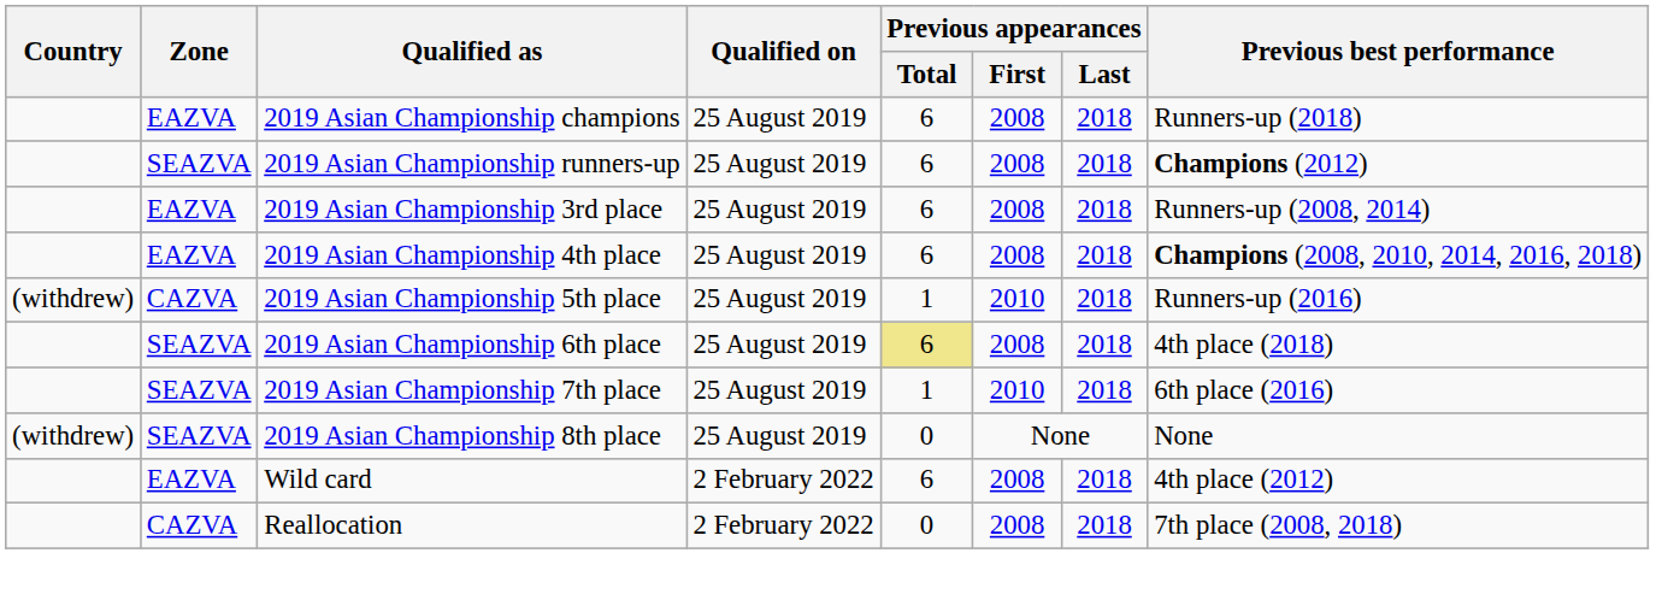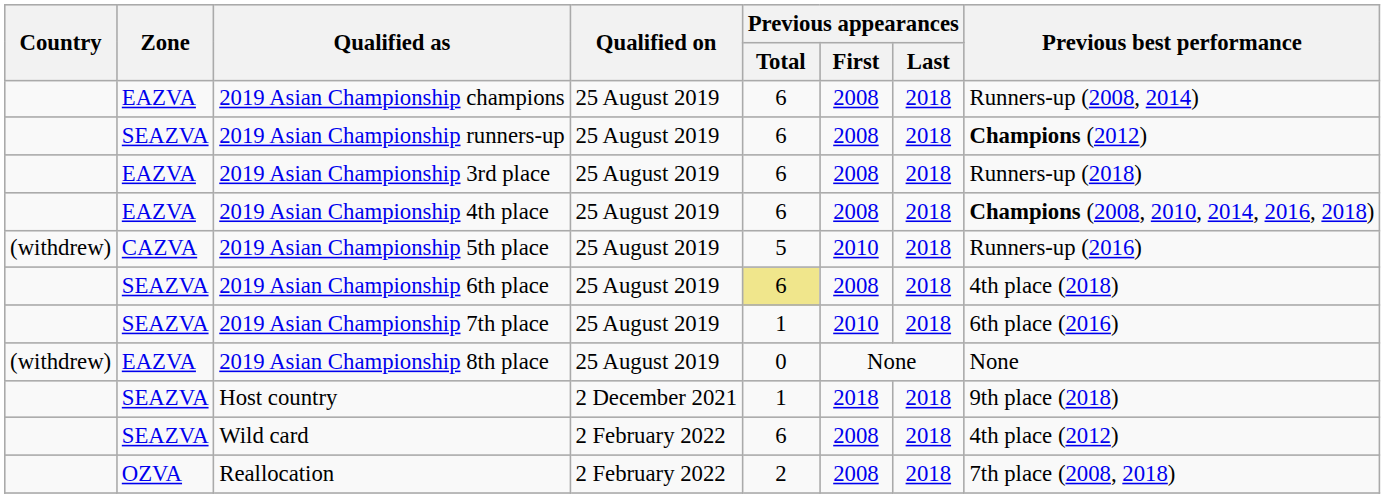 <table class="wikitable sortable" style="font-size:90%">
 <tr>
 <th rowspan=2>Country</th>
 <th rowspan=2>Zone</th>
 <th rowspan=2>Qualified as</th>
 <th rowspan=2>Qualified on</th>
 <th colspan=3>Previous appearances</th>
 <th rowspan=2>Previous best performance</th>
 </tr>
 <tr>
 <th>Total</th>
 <th>First</th>
 <th>Last</th>
 </tr>
 <tr>
 <td></td>
 <td><a href='#'>EAZVA</a></td>
 <td><a href='#'>2019 Asian Championship</a> champions</td>
 <td>25 August 2019</td>
 <td style="text-align:center">6</td>
 <td style="text-align:center"><a href='#'>2008</a></td>
 <td style="text-align:center"><a href='#'>2018</a></td>
-<td>Runners-up (<a href='#'>2018</a>)</td>
+<td>Runners-up (<a href='#'>2008</a>, <a href='#'>2014</a>)</td>
 </tr>
 <tr>
 <td></td>
 <td><a href='#'>SEAZVA</a></td>
 <td><a href='#'>2019 Asian Championship</a> runners-up</td>
 <td>25 August 2019</td>
 <td style="text-align:center">6</td>
 <td style="text-align:center"><a href='#'>2008</a></td>
 <td style="text-align:center"><a href='#'>2018</a></td>
 <td><strong>Champions</strong> (<a href='#'>2012</a>)</td>
 </tr>
 <tr>
 <td></td>
 <td><a href='#'>EAZVA</a></td>
 <td><a href='#'>2019 Asian Championship</a> 3rd place</td>
 <td>25 August 2019</td>
 <td style="text-align:center">6</td>
 <td style="text-align:center"><a href='#'>2008</a></td>
 <td style="text-align:center"><a href='#'>2018</a></td>
-<td>Runners-up (<a href='#'>2008</a>, <a href='#'>2014</a>)</td>
+<td>Runners-up (<a href='#'>2018</a>)</td>
 </tr>
 <tr>
 <td></td>
 <td><a href='#'>EAZVA</a></td>
 <td><a href='#'>2019 Asian Championship</a> 4th place</td>
 <td>25 August 2019</td>
 <td style="text-align:center">6</td>
 <td style="text-align:center"><a href='#'>2008</a></td>
 <td style="text-align:center"><a href='#'>2018</a></td>
 <td><strong>Champions</strong> (<a href='#'>2008</a>, <a href='#'>2010</a>, <a href='#'>2014</a>, <a href='#'>2016</a>, <a href='#'>2018</a>)</td>
 </tr>
 <tr>
 <td> (withdrew)</td>
 <td><a href='#'>CAZVA</a></td>
 <td><a href='#'>2019 Asian Championship</a> 5th place</td>
 <td>25 August 2019</td>
-<td style="text-align:center">1</td>
+<td style="text-align:center">5</td>
 <td style="text-align:center"><a href='#'>2010</a></td>
 <td style="text-align:center"><a href='#'>2018</a></td>
 <td>Runners-up (<a href='#'>2016</a>)</td>
 </tr>
 <tr>
 <td></td>
 <td><a href='#'>SEAZVA</a></td>
 <td><a href='#'>2019 Asian Championship</a> 6th place</td>
 <td>25 August 2019</td>
 <td style="background: khaki; text-align:center">6</td>
 <td style="text-align:center"><a href='#'>2008</a></td>
 <td style="text-align:center"><a href='#'>2018</a></td>
 <td>4th place (<a href='#'>2018</a>)</td>
 </tr>
 <tr>
 <td></td>
 <td><a href='#'>SEAZVA</a></td>
 <td><a href='#'>2019 Asian Championship</a> 7th place</td>
 <td>25 August 2019</td>
 <td style="text-align:center">1</td>
 <td style="text-align:center"><a href='#'>2010</a></td>
 <td style="text-align:center"><a href='#'>2018</a></td>
 <td>6th place (<a href='#'>2016</a>)</td>
 </tr>
 <tr>
 <td> (withdrew)</td>
-<td><a href='#'>SEAZVA</a></td>
+<td><a href='#'>EAZVA</a></td>
 <td><a href='#'>2019 Asian Championship</a> 8th place</td>
 <td>25 August 2019</td>
 <td style="text-align:center">0</td>
 <td colspan=2 style="text-align:center">None</td>
 <td>None</td>
 </tr>
 <tr>
 <td></td>
-<td><a href='#'>EAZVA</a></td>
+<td><a href='#'>SEAZVA</a></td>
+<td>Host country</td>
+<td>2 December 2021</td>
+<td style="text-align:center">1</td>
+<td style="text-align:center"><a href='#'>2018</a></td>
+<td style="text-align:center"><a href='#'>2018</a></td>
+<td>9th place (<a href='#'>2018</a>)</td>
+</tr>
+<tr>
+<td></td>
+<td><a href='#'>SEAZVA</a></td>
 <td>Wild card</td>
 <td>2 February 2022</td>
 <td style="text-align:center">6</td>
 <td style="text-align:center"><a href='#'>2008</a></td>
 <td style="text-align:center"><a href='#'>2018</a></td>
 <td>4th place (<a href='#'>2012</a>)</td>
 </tr>
 <tr>
 <td></td>
-<td><a href='#'>CAZVA</a></td>
+<td><a href='#'>OZVA</a></td>
 <td>Reallocation</td>
 <td>2 February 2022</td>
-<td style="text-align:center">0</td>
+<td style="text-align:center">2</td>
 <td style="text-align:center"><a href='#'>2008</a></td>
 <td style="text-align:center"><a href='#'>2018</a></td>
 <td>7th place (<a href='#'>2008</a>, <a href='#'>2018</a>)</td>
 </tr>
 </table>
